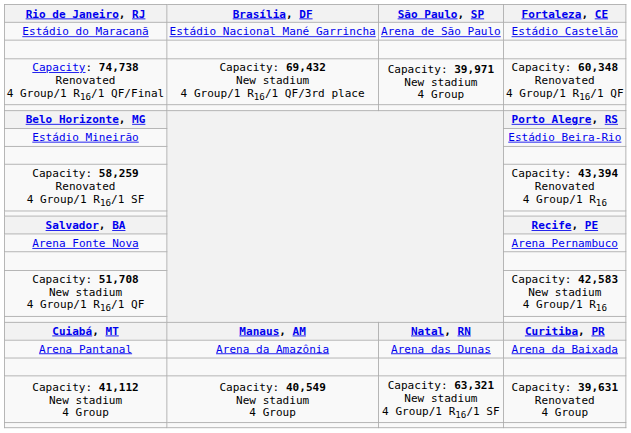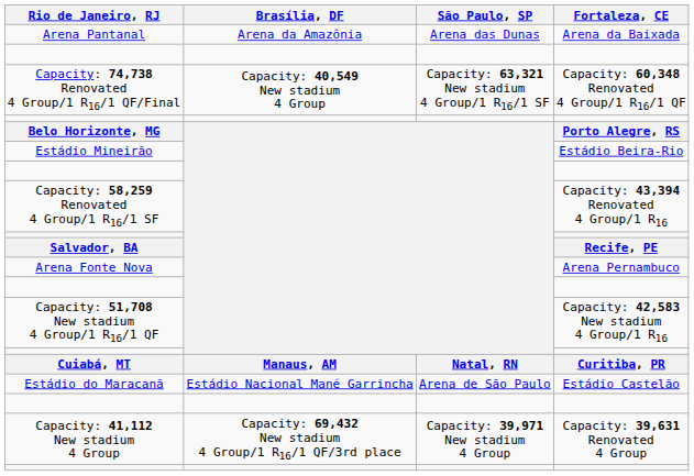 <table class="wikitable" style="text-align:center;margin:1em auto;">
 <tr>
 <th><a href='#'>Rio de Janeiro</a>, <a href='#'>RJ</a></th>
 <th><a href='#'>Brasília</a>, <a href='#'>DF</a></th>
 <th><a href='#'>São Paulo</a>, <a href='#'>SP</a></th>
 <th><a href='#'>Fortaleza</a>, <a href='#'>CE</a></th>
 </tr>
 <tr>
-<td><a href='#'>Estádio do Maracanã</a></td>
-<td><a href='#'>Estádio Nacional Mané Garrincha</a></td>
-<td><a href='#'>Arena de São Paulo</a></td>
-<td><a href='#'>Estádio Castelão</a></td>
+<td><a href='#'>Arena Pantanal</a></td>
+<td><a href='#'>Arena da Amazônia</a></td>
+<td><a href='#'>Arena das Dunas</a></td>
+<td><a href='#'>Arena da Baixada</a></td>
 </tr>
 <tr>
 <td><br><small></small></td>
 <td><br><small></small></td>
 <td><br><small></small></td>
 <td><br><small></small></td>
 </tr>
 <tr>
 <td><a href='#'>Capacity</a>: <strong>74,738</strong><br>Renovated<br>4 Group/1 R<sub>16</sub>/1 QF/Final</td>
-<td>Capacity: <strong>69,432</strong><br>New stadium<br>4 Group/1 R<sub>16</sub>/1 QF/3rd place</td>
-<td>Capacity: <strong>39,971</strong><br>New stadium<br>4 Group</td>
+<td>Capacity: <strong>40,549</strong><br>New stadium<br>4 Group</td>
+<td>Capacity: <strong>63,321</strong><br>New stadium<br>4 Group/1 R<sub>16</sub>/1 SF</td>
 <td>Capacity: <strong>60,348</strong><br>Renovated<br>4 Group/1 R<sub>16</sub>/1 QF</td>
 </tr>
 <tr>
 <td></td>
 <td></td>
 <td></td>
 <td></td>
 </tr>
 <tr>
 <th><a href='#'>Belo Horizonte</a>, <a href='#'>MG</a></th>
 <th rowspan=10 colspan=2></th>
 <th><a href='#'>Porto Alegre</a>, <a href='#'>RS</a></th>
 </tr>
 <tr>
 <td><a href='#'>Estádio Mineirão</a></td>
 <td><a href='#'>Estádio Beira-Rio</a></td>
 </tr>
 <tr>
 <td><br><small></small></td>
 <td><br><small></small></td>
 </tr>
 <tr>
 <td>Capacity: <strong>58,259</strong><br>Renovated<br>4 Group/1 R<sub>16</sub>/1 SF</td>
 <td>Capacity: <strong>43,394</strong><br>Renovated<br>4 Group/1 R<sub>16</sub></td>
 </tr>
 <tr>
 <td></td>
 <td></td>
 </tr>
 <tr>
 <th><a href='#'>Salvador</a>, <a href='#'>BA</a></th>
 <th><a href='#'>Recife</a>, <a href='#'>PE</a></th>
 </tr>
 <tr>
 <td><a href='#'>Arena Fonte Nova</a></td>
 <td><a href='#'>Arena Pernambuco</a></td>
 </tr>
 <tr>
 <td><br><small></small></td>
 <td><br><small></small></td>
 </tr>
 <tr>
 <td>Capacity: <strong>51,708</strong><br>New stadium<br>4 Group/1 R<sub>16</sub>/1 QF</td>
 <td>Capacity: <strong>42,583</strong><br>New stadium<br>4 Group/1 R<sub>16</sub></td>
 </tr>
 <tr>
 <td></td>
 <td></td>
 </tr>
 <tr>
 <th><a href='#'>Cuiabá</a>, <a href='#'>MT</a></th>
 <th><a href='#'>Manaus</a>, <a href='#'>AM</a></th>
 <th><a href='#'>Natal</a>, <a href='#'>RN</a></th>
 <th><a href='#'>Curitiba</a>, <a href='#'>PR</a></th>
 </tr>
 <tr>
-<td><a href='#'>Arena Pantanal</a></td>
-<td><a href='#'>Arena da Amazônia</a></td>
-<td><a href='#'>Arena das Dunas</a></td>
-<td><a href='#'>Arena da Baixada</a></td>
+<td><a href='#'>Estádio do Maracanã</a></td>
+<td><a href='#'>Estádio Nacional Mané Garrincha</a></td>
+<td><a href='#'>Arena de São Paulo</a></td>
+<td><a href='#'>Estádio Castelão</a></td>
 </tr>
 <tr>
 <td><br><small></small></td>
 <td><br><small></small></td>
 <td><br><small></small></td>
 <td><br><small></small></td>
 </tr>
 <tr>
 <td>Capacity: <strong>41,112</strong><br>New stadium<br>4 Group</td>
-<td>Capacity: <strong>40,549</strong><br>New stadium<br>4 Group</td>
-<td>Capacity: <strong>63,321</strong><br>New stadium<br>4 Group/1 R<sub>16</sub>/1 SF</td>
+<td>Capacity: <strong>69,432</strong><br>New stadium<br>4 Group/1 R<sub>16</sub>/1 QF/3rd place</td>
+<td>Capacity: <strong>39,971</strong><br>New stadium<br>4 Group</td>
 <td>Capacity: <strong>39,631</strong><br>Renovated<br>4 Group</td>
 </tr>
 <tr>
 <td></td>
 <td></td>
 <td></td>
 <td></td>
 </tr>
 </table>
